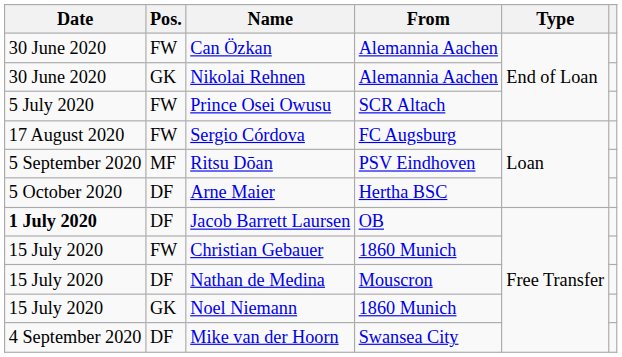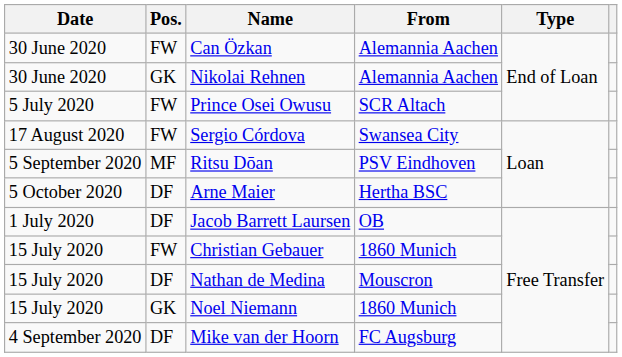 <table class="wikitable">
 <tr>
 <th>Date</th>
 <th>Pos.</th>
 <th>Name</th>
 <th>From</th>
 <th>Type</th>
 <th></th>
 </tr>
 <tr>
 <td>30 June 2020</td>
 <td>FW</td>
 <td> <a href='#'>Can Özkan</a></td>
 <td><a href='#'>Alemannia Aachen</a></td>
 <td rowspan="3">End of Loan</td>
 <td></td>
 </tr>
 <tr>
 <td>30 June 2020</td>
 <td>GK</td>
 <td> <a href='#'>Nikolai Rehnen</a></td>
 <td><a href='#'>Alemannia Aachen</a></td>
 <td></td>
 </tr>
 <tr>
 <td>5 July 2020</td>
 <td>FW</td>
 <td> <a href='#'>Prince Osei Owusu</a></td>
 <td> <a href='#'>SCR Altach</a></td>
 <td></td>
 </tr>
 <tr>
 <td>17 August 2020</td>
 <td>FW</td>
 <td> <a href='#'>Sergio Córdova</a></td>
-<td><a href='#'>FC Augsburg</a></td>
+<td> <a href='#'>Swansea City</a></td>
 <td rowspan="3">Loan</td>
 <td></td>
 </tr>
 <tr>
 <td>5 September 2020</td>
 <td>MF</td>
 <td> <a href='#'>Ritsu Dōan</a></td>
 <td> <a href='#'>PSV Eindhoven</a></td>
 <td></td>
 </tr>
 <tr>
 <td>5 October 2020</td>
 <td>DF</td>
 <td> <a href='#'>Arne Maier</a></td>
 <td><a href='#'>Hertha BSC</a></td>
 <td></td>
 </tr>
 <tr>
-<td><strong>1 July 2020</strong></td>
+<td>1 July 2020</td>
 <td>DF</td>
 <td> <a href='#'>Jacob Barrett Laursen</a></td>
 <td> <a href='#'>OB</a></td>
 <td rowspan="5">Free Transfer</td>
 <td></td>
 </tr>
 <tr>
 <td>15 July 2020</td>
 <td>FW</td>
 <td> <a href='#'>Christian Gebauer</a></td>
 <td><a href='#'>1860 Munich</a></td>
 <td></td>
 </tr>
 <tr>
 <td>15 July 2020</td>
 <td>DF</td>
 <td> <a href='#'>Nathan de Medina</a></td>
 <td> <a href='#'>Mouscron</a></td>
 <td></td>
 </tr>
 <tr>
 <td>15 July 2020</td>
 <td>GK</td>
 <td> <a href='#'>Noel Niemann</a></td>
 <td><a href='#'>1860 Munich</a></td>
 <td></td>
 </tr>
 <tr>
 <td>4 September 2020</td>
 <td>DF</td>
 <td> <a href='#'>Mike van der Hoorn</a></td>
-<td> <a href='#'>Swansea City</a></td>
+<td><a href='#'>FC Augsburg</a></td>
 <td></td>
 </tr>
 </table>
